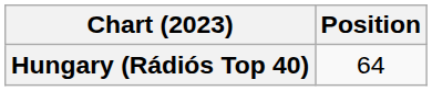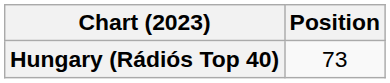 <table class="wikitable sortable plainrowheaders" style="text-align:center">
 <tr>
 <th scope="col">Chart (2023)</th>
 <th scope="col">Position</th>
 </tr>
 <tr>
 <th scope="row">Hungary (Rádiós Top 40)</th>
-<td>64</td>
+<td>73</td>
 </tr>
 </table>
